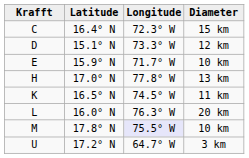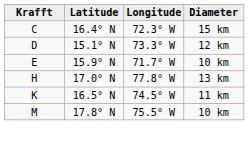 <table class="wikitable">
 <tr>
 <th width="25%" style="background:#eeeeee;">Krafft</th>
 <th width="25%" style="background:#eeeeee;">Latitude</th>
 <th width="25%" style="background:#eeeeee;">Longitude</th>
 <th width="25%" style="background:#eeeeee;">Diameter</th>
 </tr>
 <tr>
 <td align="center">C</td>
 <td align="center">16.4° N</td>
 <td align="center">72.3° W</td>
 <td align="center">15 km</td>
 </tr>
 <tr>
 <td align="center">D</td>
 <td align="center">15.1° N</td>
 <td align="center">73.3° W</td>
 <td align="center">12 km</td>
 </tr>
 <tr>
 <td align="center">E</td>
 <td align="center">15.9° N</td>
 <td align="center">71.7° W</td>
 <td align="center">10 km</td>
 </tr>
 <tr>
 <td align="center">H</td>
 <td align="center">17.0° N</td>
 <td align="center">77.8° W</td>
 <td align="center">13 km</td>
 </tr>
 <tr>
 <td align="center">K</td>
 <td align="center">16.5° N</td>
 <td align="center">74.5° W</td>
 <td align="center">11 km</td>
 </tr>
 <tr>
-<td align="center">L</td>
-<td align="center">16.0° N</td>
-<td align="center">76.3° W</td>
-<td align="center">20 km</td>
-</tr>
-<tr>
 <td align="center">M</td>
 <td align="center">17.8° N</td>
-<td align="center" style="background: lavender;">75.5° W</td>
+<td align="center">75.5° W</td>
 <td align="center">10 km</td>
 </tr>
-<tr>
-<td align="center">U</td>
-<td align="center">17.2° N</td>
-<td align="center">64.7° W</td>
-<td align="center">3 km</td>
-</tr>
 </table>
